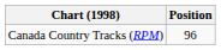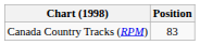 <table class="wikitable sortable">
 <tr>
 <th scope="col">Chart (1998)</th>
 <th scope="col">Position</th>
 </tr>
 <tr>
 <td>Canada Country Tracks (<em><a href='#'>RPM</a></em>)</td>
-<td align="center">96</td>
+<td align="center">83</td>
 </tr>
 </table>
